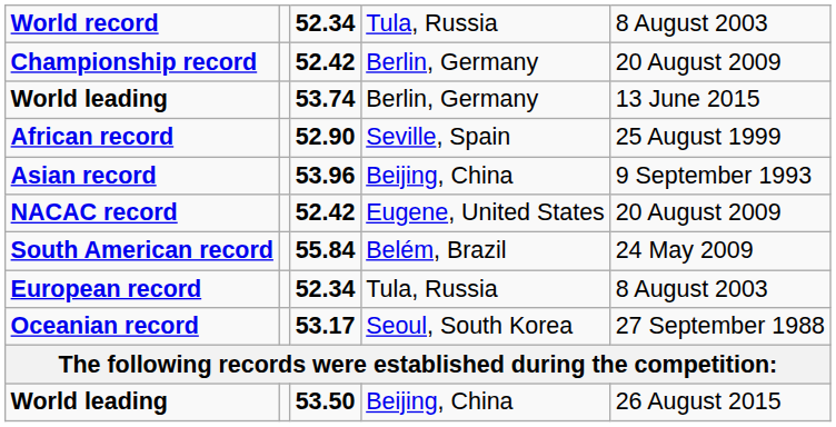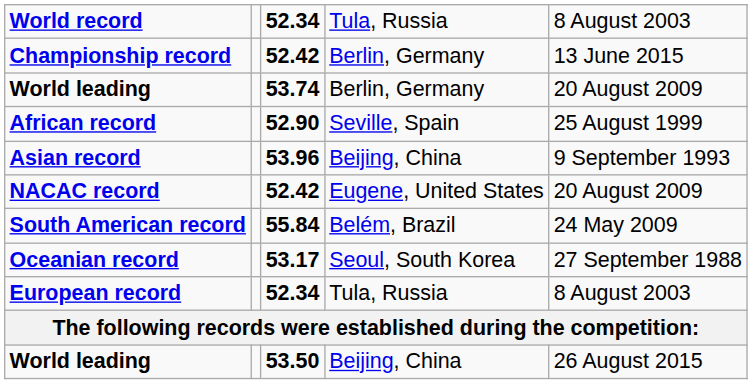 <table class="wikitable">
 <tr>
 <td><strong><a href='#'>World record</a></strong></td>
 <td></td>
 <td><strong>52.34</strong></td>
 <td><a href='#'>Tula</a>, Russia</td>
 <td>8 August 2003</td>
 </tr>
 <tr>
 <td><strong><a href='#'>Championship record</a></strong></td>
 <td></td>
 <td><strong>52.42</strong></td>
 <td><a href='#'>Berlin</a>, Germany</td>
-<td>20 August 2009</td>
+<td>13 June 2015</td>
 </tr>
 <tr>
 <td><strong>World leading</strong></td>
 <td></td>
 <td><strong>53.74</strong></td>
 <td>Berlin, Germany</td>
-<td>13 June 2015</td>
+<td>20 August 2009</td>
 </tr>
 <tr>
 <td><strong><a href='#'>African record</a></strong></td>
 <td></td>
 <td><strong>52.90</strong></td>
 <td><a href='#'>Seville</a>, Spain</td>
 <td>25 August 1999</td>
 </tr>
 <tr>
 <td><strong><a href='#'>Asian record</a></strong></td>
 <td></td>
 <td><strong>53.96</strong></td>
 <td><a href='#'>Beijing</a>, China</td>
 <td>9 September 1993</td>
 </tr>
 <tr>
 <td><strong><a href='#'>NACAC record</a></strong></td>
 <td></td>
 <td><strong>52.42</strong></td>
 <td><a href='#'>Eugene</a>, United States</td>
 <td>20 August 2009</td>
 </tr>
 <tr>
 <td><strong><a href='#'>South American record</a></strong></td>
 <td></td>
 <td><strong>55.84</strong></td>
 <td><a href='#'>Belém</a>, Brazil</td>
 <td>24 May 2009</td>
 </tr>
 <tr>
+<td><strong><a href='#'>Oceanian record</a></strong></td>
+<td></td>
+<td><strong>53.17</strong></td>
+<td><a href='#'>Seoul</a>, South Korea</td>
+<td>27 September 1988</td>
+</tr>
+<tr>
 <td><strong><a href='#'>European record</a></strong></td>
 <td></td>
 <td><strong>52.34</strong></td>
 <td>Tula, Russia</td>
 <td>8 August 2003</td>
-</tr>
-<tr>
-<td><strong><a href='#'>Oceanian record</a></strong></td>
-<td></td>
-<td><strong>53.17</strong></td>
-<td><a href='#'>Seoul</a>, South Korea</td>
-<td>27 September 1988</td>
 </tr>
 <tr>
 <th colspan=5>The following records were established during the competition:</th>
 </tr>
 <tr>
 <td><strong>World leading</strong></td>
 <td></td>
 <td><strong>53.50 </strong></td>
 <td><a href='#'>Beijing</a>, China</td>
 <td>26 August 2015</td>
 </tr>
 </table>
